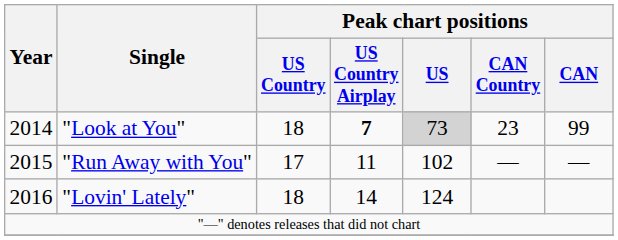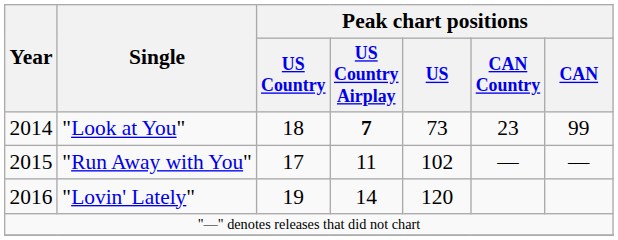 <table class="wikitable" style="text-align:center;">
 <tr>
 <th rowspan="2">Year</th>
 <th rowspan="2">Single</th>
 <th colspan="5">Peak chart positions</th>
 </tr>
 <tr style="font-size:smaller;">
 <th width="45"><a href='#'>US Country</a></th>
 <th width="45"><a href='#'>US Country Airplay</a></th>
 <th width="45"><a href='#'>US</a></th>
 <th width="45"><a href='#'>CAN Country</a></th>
 <th width="45"><a href='#'>CAN</a></th>
 </tr>
 <tr>
 <td>2014</td>
 <td align="left">"<a href='#'>Look at You</a>"</td>
 <td>18</td>
 <td><strong>7</strong></td>
-<td style="background: lightgrey;">73</td>
+<td>73</td>
 <td>23</td>
 <td>99</td>
 </tr>
 <tr>
 <td>2015</td>
 <td align="left">"<a href='#'>Run Away with You</a>"</td>
 <td>17</td>
 <td>11</td>
 <td>102</td>
 <td>—</td>
 <td>—</td>
 </tr>
 <tr>
 <td>2016</td>
 <td align="left">"<a href='#'>Lovin' Lately</a>"</td>
-<td>18</td>
+<td>19</td>
 <td>14</td>
-<td>124</td>
+<td>120</td>
 <td></td>
 <td></td>
 </tr>
 <tr>
 <td colspan="7" style="font-size:8pt">"—" denotes releases that did not chart</td>
 </tr>
 <tr>
 </tr>
 </table>
